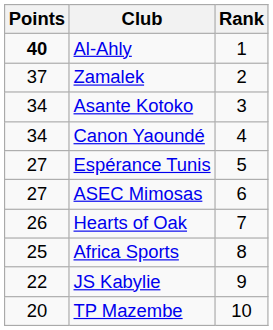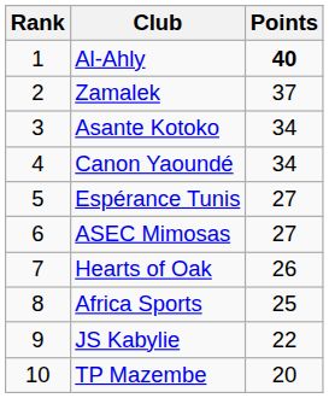 <table class="wikitable" style="text-align: center">
 <tr>
+<th>Rank</th>
+<th>Club</th>
 <th>Points</th>
-<th>Club</th>
-<th>Rank</th>
 </tr>
 <tr>
+<td>1</td>
+<td align=left> <a href='#'>Al-Ahly</a></td>
 <td><strong>40</strong></td>
-<td align=left> <a href='#'>Al-Ahly</a></td>
-<td>1</td>
 </tr>
 <tr>
+<td>2</td>
+<td align=left> <a href='#'>Zamalek</a></td>
 <td>37</td>
-<td align=left> <a href='#'>Zamalek</a></td>
-<td>2</td>
 </tr>
 <tr>
+<td>3</td>
+<td align=left> <a href='#'>Asante Kotoko</a></td>
 <td>34</td>
-<td align=left> <a href='#'>Asante Kotoko</a></td>
-<td>3</td>
 </tr>
 <tr>
+<td>4</td>
+<td align=left> <a href='#'>Canon Yaoundé</a></td>
 <td>34</td>
-<td align=left> <a href='#'>Canon Yaoundé</a></td>
-<td>4</td>
 </tr>
 <tr>
+<td>5</td>
+<td align=left> <a href='#'>Espérance Tunis</a></td>
 <td>27</td>
-<td align=left> <a href='#'>Espérance Tunis</a></td>
-<td>5</td>
 </tr>
 <tr>
+<td>6</td>
+<td align=left> <a href='#'>ASEC Mimosas</a></td>
 <td>27</td>
-<td align=left> <a href='#'>ASEC Mimosas</a></td>
-<td>6</td>
 </tr>
 <tr>
+<td>7</td>
+<td align=left> <a href='#'>Hearts of Oak</a></td>
 <td>26</td>
-<td align=left> <a href='#'>Hearts of Oak</a></td>
-<td>7</td>
 </tr>
 <tr>
+<td>8</td>
+<td align=left> <a href='#'>Africa Sports</a></td>
 <td>25</td>
-<td align=left> <a href='#'>Africa Sports</a></td>
-<td>8</td>
 </tr>
 <tr>
+<td>9</td>
+<td align=left> <a href='#'>JS Kabylie</a></td>
 <td>22</td>
-<td align=left> <a href='#'>JS Kabylie</a></td>
-<td>9</td>
 </tr>
 <tr>
+<td>10</td>
+<td align=left> <a href='#'>TP Mazembe</a></td>
 <td>20</td>
-<td align=left> <a href='#'>TP Mazembe</a></td>
-<td>10</td>
 </tr>
 </table>
